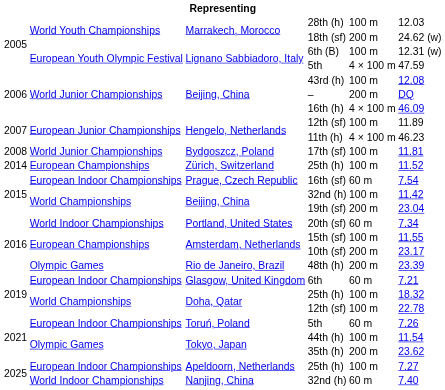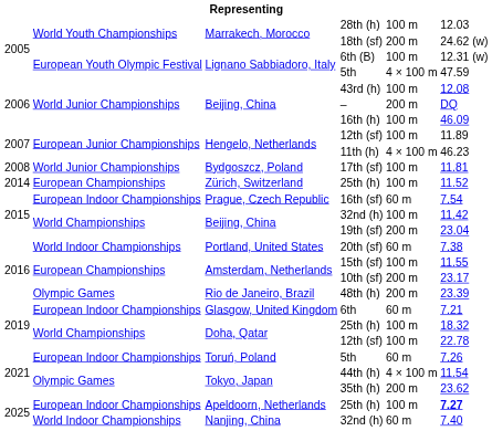 <table>
 <tr>
 <th colspan="6">Representing </th>
 </tr>
 <tr>
 <td rowspan=4>2005</td>
 <td rowspan=2><a href='#'>World Youth Championships</a></td>
 <td rowspan=2><a href='#'>Marrakech, Morocco</a></td>
 <td>28th (h)</td>
 <td>100 m</td>
 <td>12.03</td>
 </tr>
 <tr>
 <td>18th (sf)</td>
 <td>200 m</td>
 <td>24.62 (w)</td>
 </tr>
 <tr>
 <td rowspan=2><a href='#'>European Youth Olympic Festival</a></td>
 <td rowspan=2><a href='#'>Lignano Sabbiadoro, Italy</a></td>
 <td>6th (B)</td>
 <td>100 m</td>
 <td>12.31 (w)</td>
 </tr>
 <tr>
 <td>5th</td>
 <td>4 × 100 m</td>
 <td>47.59</td>
 </tr>
 <tr>
 <td rowspan=3>2006</td>
 <td rowspan=3><a href='#'>World Junior Championships</a></td>
 <td rowspan=3><a href='#'>Beijing, China</a></td>
 <td>43rd (h)</td>
 <td>100 m</td>
 <td><a href='#'>12.08</a></td>
 </tr>
 <tr>
 <td>–</td>
 <td>200 m</td>
 <td><a href='#'>DQ</a></td>
 </tr>
 <tr>
 <td>16th (h)</td>
-<td>4 × 100 m</td>
+<td>100 m</td>
 <td><a href='#'>46.09</a></td>
 </tr>
 <tr>
 <td rowspan=2>2007</td>
 <td rowspan=2><a href='#'>European Junior Championships</a></td>
 <td rowspan=2><a href='#'>Hengelo, Netherlands</a></td>
 <td>12th (sf)</td>
 <td>100 m</td>
 <td>11.89</td>
 </tr>
 <tr>
 <td>11th (h)</td>
 <td>4 × 100 m</td>
 <td>46.23</td>
 </tr>
 <tr>
 <td>2008</td>
 <td><a href='#'>World Junior Championships</a></td>
 <td><a href='#'>Bydgoszcz, Poland</a></td>
 <td>17th (sf)</td>
 <td>100 m</td>
 <td><a href='#'>11.81</a></td>
 </tr>
 <tr>
 <td>2014</td>
 <td><a href='#'>European Championships</a></td>
 <td><a href='#'>Zürich, Switzerland</a></td>
 <td>25th (h)</td>
 <td>100 m</td>
 <td><a href='#'>11.52</a></td>
 </tr>
 <tr>
 <td rowspan=3>2015</td>
 <td><a href='#'>European Indoor Championships</a></td>
 <td><a href='#'>Prague, Czech Republic</a></td>
 <td>16th (sf)</td>
 <td>60 m</td>
 <td><a href='#'>7.54</a></td>
 </tr>
 <tr>
 <td rowspan=2><a href='#'>World Championships</a></td>
 <td rowspan=2><a href='#'>Beijing, China</a></td>
 <td>32nd (h)</td>
 <td>100 m</td>
 <td><a href='#'>11.42</a></td>
 </tr>
 <tr>
 <td>19th (sf)</td>
 <td>200 m</td>
 <td><a href='#'>23.04</a></td>
 </tr>
 <tr>
 <td rowspan=4>2016</td>
 <td><a href='#'>World Indoor Championships</a></td>
 <td><a href='#'>Portland, United States</a></td>
 <td>20th (sf)</td>
 <td>60 m</td>
-<td><a href='#'>7.34</a></td>
+<td><a href='#'>7.38</a></td>
 </tr>
 <tr>
 <td rowspan=2><a href='#'>European Championships</a></td>
 <td rowspan=2><a href='#'>Amsterdam, Netherlands</a></td>
 <td>15th (sf)</td>
 <td>100 m</td>
 <td><a href='#'>11.55</a></td>
 </tr>
 <tr>
 <td>10th (sf)</td>
 <td>200 m</td>
 <td><a href='#'>23.17</a></td>
 </tr>
 <tr>
 <td><a href='#'>Olympic Games</a></td>
 <td><a href='#'>Rio de Janeiro, Brazil</a></td>
 <td>48th (h)</td>
 <td>200 m</td>
 <td><a href='#'>23.39</a></td>
 </tr>
 <tr>
 <td rowspan=3>2019</td>
 <td><a href='#'>European Indoor Championships</a></td>
 <td><a href='#'>Glasgow, United Kingdom</a></td>
 <td>6th</td>
 <td>60 m</td>
 <td><a href='#'>7.21</a></td>
 </tr>
 <tr>
 <td rowspan=2><a href='#'>World Championships</a></td>
 <td rowspan=2><a href='#'>Doha, Qatar</a></td>
 <td>25th (h)</td>
 <td>100 m</td>
 <td><a href='#'>18.32</a></td>
 </tr>
 <tr>
 <td>12th (sf)</td>
 <td>100 m</td>
 <td><a href='#'>22.78</a></td>
 </tr>
 <tr>
 <td rowspan=3>2021</td>
 <td><a href='#'>European Indoor Championships</a></td>
 <td><a href='#'>Toruń, Poland</a></td>
 <td>5th</td>
 <td>60 m</td>
 <td><a href='#'>7.26</a></td>
 </tr>
 <tr>
 <td rowspan=2><a href='#'>Olympic Games</a></td>
 <td rowspan=2><a href='#'>Tokyo, Japan</a></td>
 <td>44th (h)</td>
-<td>100 m</td>
+<td>4 × 100 m</td>
 <td><a href='#'>11.54</a></td>
 </tr>
 <tr>
 <td>35th (h)</td>
 <td>200 m</td>
 <td><a href='#'>23.62</a></td>
 </tr>
 <tr>
 <td rowspan=2>2025</td>
 <td><a href='#'>European Indoor Championships</a></td>
 <td><a href='#'>Apeldoorn, Netherlands</a></td>
 <td>25th (h)</td>
 <td>100 m</td>
-<td><a href='#'>7.27</a></td>
+<td><strong><a href='#'>7.27</a></strong></td>
 </tr>
 <tr>
 <td><a href='#'>World Indoor Championships</a></td>
 <td><a href='#'>Nanjing, China</a></td>
 <td>32nd (h)</td>
 <td>60 m</td>
 <td><a href='#'>7.40</a></td>
 </tr>
 </table>
